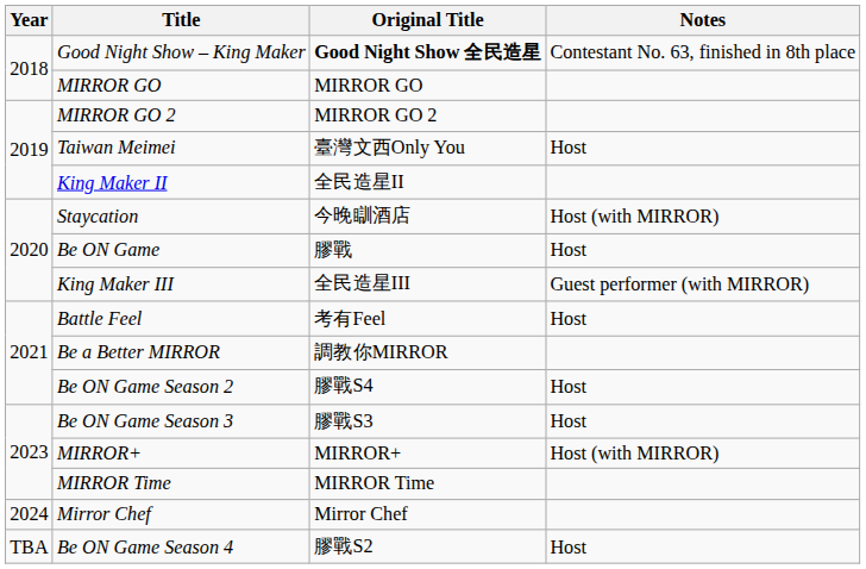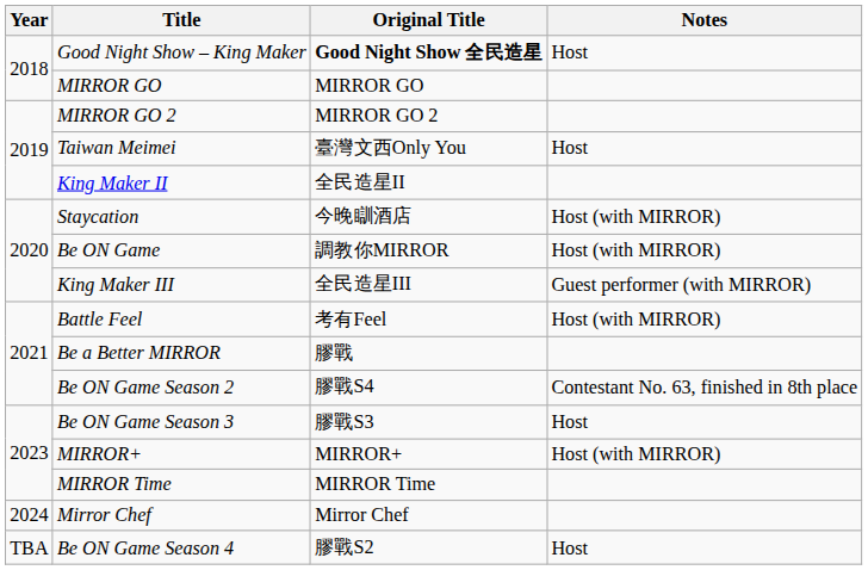 <table class="wikitable sortable plainrowheaders">
 <tr>
 <th>Year</th>
 <th>Title</th>
 <th>Original Title</th>
 <th>Notes</th>
 </tr>
 <tr>
 <td rowspan="2">2018</td>
 <td><em>Good Night Show – King Maker</em></td>
 <td><strong>Good Night Show 全民造星</strong></td>
-<td>Contestant No. 63, finished in 8th place</td>
+<td>Host</td>
 </tr>
 <tr>
 <td><em>MIRROR GO</em></td>
 <td>MIRROR GO</td>
 <td></td>
 </tr>
 <tr>
 <td rowspan="3">2019</td>
 <td><em>MIRROR GO 2</em></td>
 <td>MIRROR GO 2</td>
 <td></td>
 </tr>
 <tr>
 <td><em>Taiwan Meimei</em></td>
 <td>臺灣文西Only You</td>
 <td>Host</td>
 </tr>
 <tr>
 <td><em><a href='#'>King Maker II</a></em></td>
 <td>全民造星II</td>
 <td></td>
 </tr>
 <tr>
 <td rowspan="3">2020</td>
 <td><em>Staycation</em></td>
 <td>今晚瞓酒店</td>
 <td>Host (with MIRROR)</td>
 </tr>
 <tr>
 <td><em>Be ON Game</em></td>
-<td>膠戰</td>
-<td>Host</td>
+<td>調教你MIRROR</td>
+<td>Host (with MIRROR)</td>
 </tr>
 <tr>
 <td><em>King Maker III</em></td>
 <td>全民造星III</td>
 <td>Guest performer (with MIRROR)</td>
 </tr>
 <tr>
 <td rowspan="3">2021</td>
 <td><em>Battle Feel</em></td>
 <td>考有Feel</td>
-<td>Host</td>
+<td>Host (with MIRROR)</td>
 </tr>
 <tr>
 <td><em>Be a Better MIRROR</em></td>
-<td>調教你MIRROR</td>
+<td>膠戰</td>
 <td></td>
 </tr>
 <tr>
 <td><em>Be ON Game Season 2</em></td>
 <td>膠戰S4</td>
-<td>Host</td>
+<td>Contestant No. 63, finished in 8th place</td>
 </tr>
 <tr>
 <td rowspan="3">2023</td>
 <td><em>Be ON Game Season 3</em></td>
 <td>膠戰S3</td>
 <td>Host</td>
 </tr>
 <tr>
 <td><em>MIRROR+</em></td>
 <td>MIRROR+</td>
 <td>Host (with MIRROR)</td>
 </tr>
 <tr>
 <td><em>MIRROR Time</em></td>
 <td>MIRROR Time</td>
 <td></td>
 </tr>
 <tr>
 <td>2024</td>
 <td><em>Mirror Chef</em></td>
 <td>Mirror Chef</td>
 <td></td>
 </tr>
 <tr>
 <td>TBA</td>
 <td><em>Be ON Game Season 4</em></td>
 <td>膠戰S2</td>
 <td>Host</td>
 </tr>
 </table>
